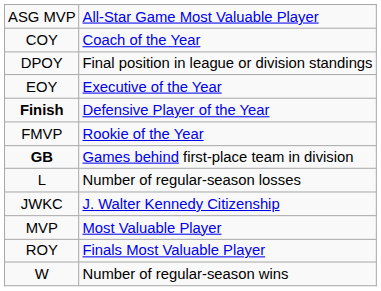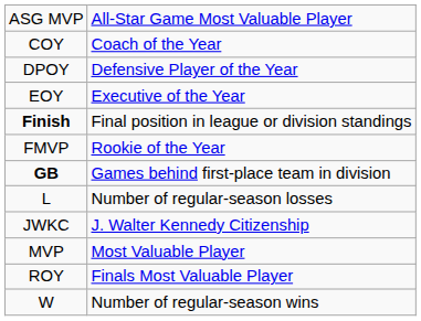 <table class="wikitable" style="font-size:90%">
 <tr>
 <td align=center>ASG MVP</td>
 <td><a href='#'>All-Star Game Most Valuable Player</a></td>
 </tr>
 <tr>
 <td align=center>COY</td>
 <td><a href='#'>Coach of the Year</a></td>
 </tr>
 <tr>
 <td align=center>DPOY</td>
-<td>Final position in league or division standings</td>
+<td><a href='#'>Defensive Player of the Year</a></td>
 </tr>
 <tr>
 <td align=center>EOY</td>
 <td><a href='#'>Executive of the Year</a></td>
 </tr>
 <tr>
 <td align=center><strong>Finish</strong></td>
-<td><a href='#'>Defensive Player of the Year</a></td>
+<td>Final position in league or division standings</td>
 </tr>
 <tr>
 <td align=center>FMVP</td>
 <td><a href='#'>Rookie of the Year</a></td>
 </tr>
 <tr>
 <td align=center><strong>GB</strong></td>
 <td><a href='#'>Games behind</a> first-place team in division</td>
 </tr>
 <tr>
 <td align=center>L</td>
 <td>Number of regular-season losses</td>
 </tr>
 <tr>
 <td align=center>JWKC</td>
 <td><a href='#'>J. Walter Kennedy Citizenship</a></td>
 </tr>
 <tr>
 <td align=center>MVP</td>
 <td><a href='#'>Most Valuable Player</a></td>
 </tr>
 <tr>
 <td align=center>ROY</td>
 <td><a href='#'>Finals Most Valuable Player</a></td>
 </tr>
 <tr>
 <td align=center>W</td>
 <td>Number of regular-season wins</td>
 </tr>
 </table>
